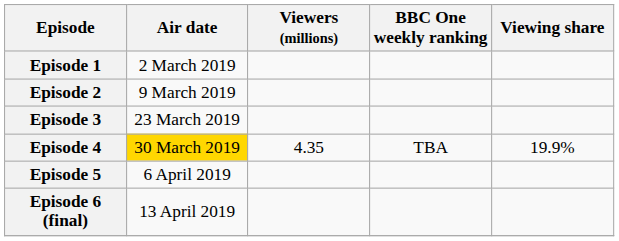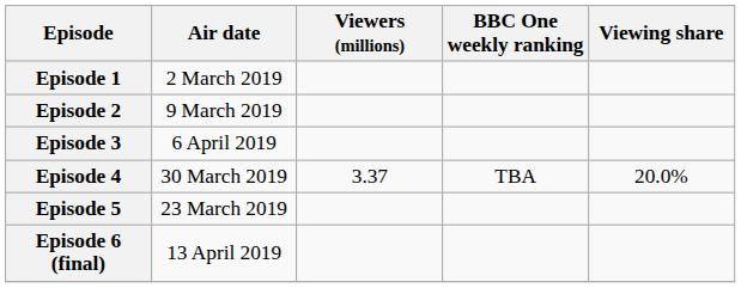 <table class="wikitable" style="text-align:center">
 <tr>
 <th style="width:20%">Episode</th>
 <th style="width:20%">Air date</th>
 <th style="width:20%">Viewers<br><small>(millions)</small></th>
 <th style="width:20%">BBC One<br>weekly ranking</th>
 <th style="width:20%">Viewing share</th>
 </tr>
 <tr>
 <th>Episode 1</th>
 <td>2 March 2019</td>
 <td></td>
 <td></td>
 <td></td>
 </tr>
 <tr>
 <th>Episode 2</th>
 <td>9 March 2019</td>
 <td></td>
 <td></td>
 <td></td>
 </tr>
 <tr>
 <th>Episode 3</th>
-<td>23 March 2019</td>
+<td>6 April 2019</td>
 <td></td>
 <td></td>
 <td></td>
 </tr>
 <tr>
 <th>Episode 4</th>
-<td style="background: gold;">30 March 2019</td>
-<td>4.35</td>
+<td>30 March 2019</td>
+<td>3.37</td>
 <td>TBA</td>
-<td>19.9%</td>
+<td>20.0%</td>
 </tr>
 <tr>
 <th>Episode 5</th>
-<td>6 April 2019</td>
+<td>23 March 2019</td>
 <td></td>
 <td></td>
 <td></td>
 </tr>
 <tr>
 <th>Episode 6<br>(final)</th>
 <td>13 April 2019</td>
 <td></td>
 <td></td>
 <td></td>
 </tr>
 <tr>
 </tr>
 </table>
